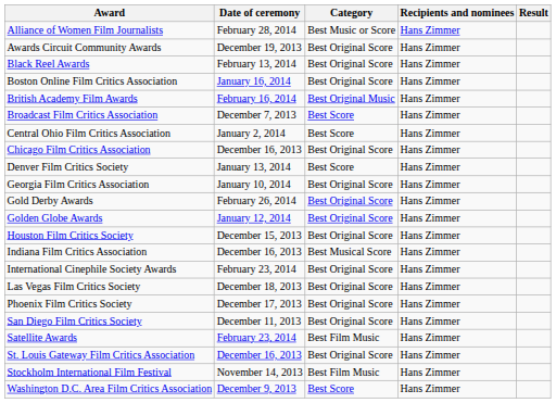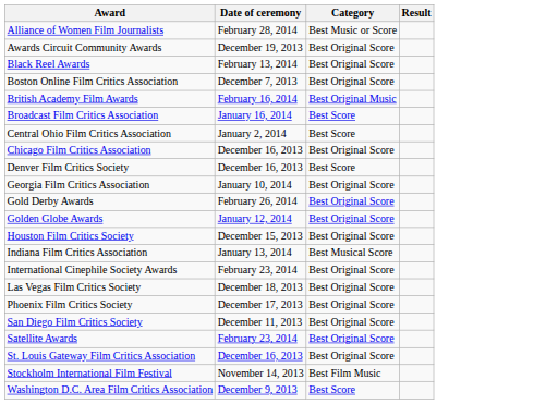 <table class="wikitable sortable">
 <tr>
 <th>Award</th>
 <th>Date of ceremony</th>
 <th>Category</th>
-<th>Recipients and nominees</th>
 <th>Result</th>
 </tr>
 <tr>
 <td><a href='#'>Alliance of Women Film Journalists</a></td>
 <td>February 28, 2014</td>
 <td>Best Music or Score</td>
-<td><a href='#'>Hans Zimmer</a></td>
 <td></td>
 </tr>
 <tr>
 <td>Awards Circuit Community Awards</td>
 <td>December 19, 2013</td>
 <td>Best Original Score</td>
-<td>Hans Zimmer</td>
 <td></td>
 </tr>
 <tr>
 <td><a href='#'>Black Reel Awards</a></td>
 <td>February 13, 2014</td>
 <td>Best Original Score</td>
-<td>Hans Zimmer</td>
 <td></td>
 </tr>
 <tr>
 <td>Boston Online Film Critics Association</td>
-<td><a href='#'>January 16, 2014</a></td>
+<td>December 7, 2013</td>
 <td>Best Original Score</td>
-<td>Hans Zimmer</td>
 <td></td>
 </tr>
 <tr>
 <td><a href='#'>British Academy Film Awards</a></td>
 <td><a href='#'>February 16, 2014</a></td>
 <td><a href='#'>Best Original Music</a></td>
-<td>Hans Zimmer</td>
 <td></td>
 </tr>
 <tr>
 <td><a href='#'>Broadcast Film Critics Association</a></td>
-<td>December 7, 2013</td>
+<td><a href='#'>January 16, 2014</a></td>
 <td><a href='#'>Best Score</a></td>
-<td>Hans Zimmer</td>
 <td></td>
 </tr>
 <tr>
 <td>Central Ohio Film Critics Association</td>
 <td>January 2, 2014</td>
 <td>Best Score</td>
-<td>Hans Zimmer</td>
 <td></td>
 </tr>
 <tr>
 <td><a href='#'>Chicago Film Critics Association</a></td>
 <td>December 16, 2013</td>
 <td>Best Original Score</td>
-<td>Hans Zimmer</td>
 <td></td>
 </tr>
 <tr>
 <td>Denver Film Critics Society</td>
-<td>January 13, 2014</td>
+<td>December 16, 2013</td>
 <td>Best Score</td>
-<td>Hans Zimmer</td>
 <td></td>
 </tr>
 <tr>
 <td>Georgia Film Critics Association</td>
 <td>January 10, 2014</td>
 <td>Best Original Score</td>
-<td>Hans Zimmer</td>
 <td></td>
 </tr>
 <tr>
 <td>Gold Derby Awards</td>
 <td>February 26, 2014</td>
 <td><a href='#'>Best Original Score</a></td>
-<td>Hans Zimmer</td>
 <td></td>
 </tr>
 <tr>
 <td><a href='#'>Golden Globe Awards</a></td>
 <td><a href='#'>January 12, 2014</a></td>
 <td><a href='#'>Best Original Score</a></td>
-<td>Hans Zimmer</td>
 <td></td>
 </tr>
 <tr>
 <td><a href='#'>Houston Film Critics Society</a></td>
 <td>December 15, 2013</td>
 <td>Best Original Score</td>
-<td>Hans Zimmer</td>
 <td></td>
 </tr>
 <tr>
 <td>Indiana Film Critics Association</td>
-<td>December 16, 2013</td>
+<td>January 13, 2014</td>
 <td>Best Musical Score</td>
-<td>Hans Zimmer</td>
 <td></td>
 </tr>
 <tr>
 <td>International Cinephile Society Awards</td>
 <td>February 23, 2014</td>
 <td>Best Original Score</td>
-<td>Hans Zimmer</td>
 <td></td>
 </tr>
 <tr>
 <td>Las Vegas Film Critics Society</td>
 <td>December 18, 2013</td>
 <td>Best Original Score</td>
-<td>Hans Zimmer</td>
 <td></td>
 </tr>
 <tr>
 <td>Phoenix Film Critics Society</td>
 <td>December 17, 2013</td>
 <td>Best Original Score</td>
-<td>Hans Zimmer</td>
 <td></td>
 </tr>
 <tr>
 <td><a href='#'>San Diego Film Critics Society</a></td>
 <td>December 11, 2013</td>
 <td>Best Original Score</td>
-<td>Hans Zimmer</td>
 <td></td>
 </tr>
 <tr>
 <td><a href='#'>Satellite Awards</a></td>
 <td><a href='#'>February 23, 2014</a></td>
-<td>Best Film Music</td>
-<td>Hans Zimmer</td>
+<td><a href='#'>Best Original Score</a></td>
 <td></td>
 </tr>
 <tr>
 <td><a href='#'>St. Louis Gateway Film Critics Association</a></td>
 <td><a href='#'>December 16, 2013</a></td>
 <td>Best Original Score</td>
-<td>Hans Zimmer</td>
 <td></td>
 </tr>
 <tr>
 <td><a href='#'>Stockholm International Film Festival</a></td>
 <td>November 14, 2013</td>
 <td>Best Film Music</td>
-<td>Hans Zimmer</td>
 <td></td>
 </tr>
 <tr>
 <td><a href='#'>Washington D.C. Area Film Critics Association</a></td>
 <td><a href='#'>December 9, 2013</a></td>
 <td><a href='#'>Best Score</a></td>
-<td>Hans Zimmer</td>
 <td></td>
 </tr>
 </table>
